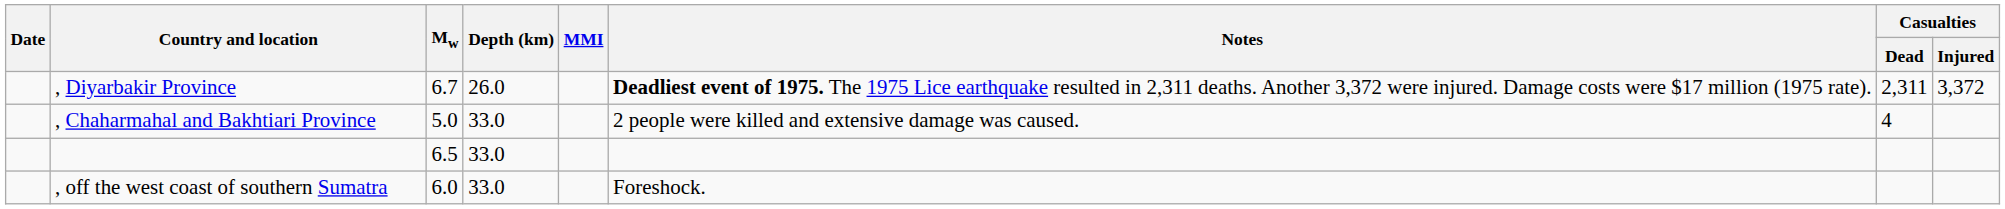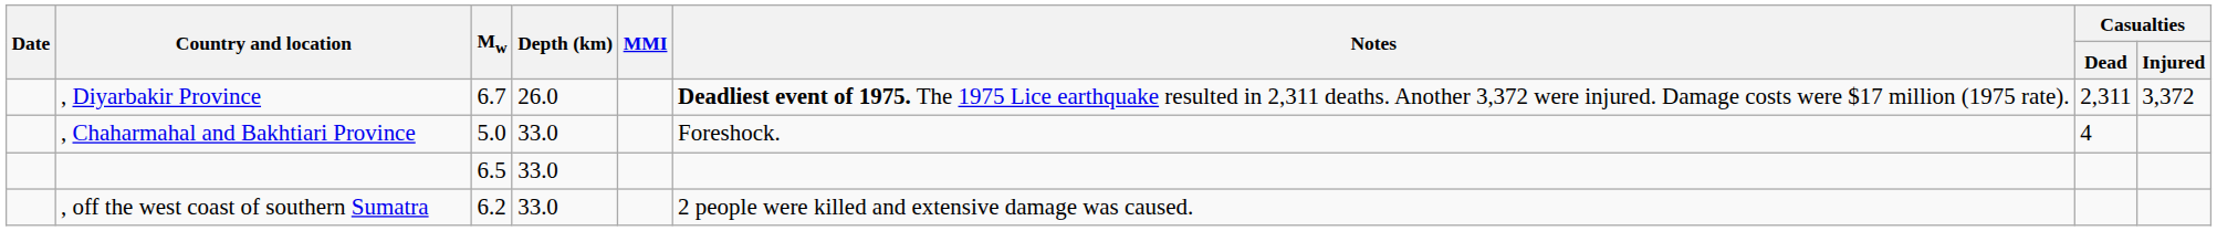 <table class="wikitable sortable sort-under" style="border:1px black; margin-left:1em;">
 <tr>
 <th rowspan="2"><small>Date</small></th>
 <th rowspan="2" style="width: 280px"><small>Country and location</small></th>
 <th rowspan="2"><small>M<sub>w</sub></small></th>
 <th rowspan="2"><small>Depth (km)</small></th>
 <th rowspan="2"><small><a href='#'>MMI</a></small></th>
 <th rowspan="2" class="unsortable"><small>Notes</small></th>
 <th colspan="2"><small>Casualties</small></th>
 </tr>
 <tr>
 <th><small>Dead</small></th>
 <th><small>Injured</small></th>
 </tr>
 <tr>
 <td></td>
 <td>, <a href='#'>Diyarbakir Province</a></td>
 <td>6.7</td>
 <td>26.0</td>
 <td></td>
 <td><strong>Deadliest event of 1975.</strong> The <a href='#'>1975 Lice earthquake</a> resulted in 2,311 deaths. Another 3,372 were injured. Damage costs were $17 million (1975 rate).</td>
 <td>2,311</td>
 <td>3,372</td>
 </tr>
 <tr>
 <td></td>
 <td>, <a href='#'>Chaharmahal and Bakhtiari Province</a></td>
 <td>5.0</td>
 <td>33.0</td>
 <td></td>
-<td>2 people were killed and extensive damage was caused.</td>
+<td>Foreshock.</td>
 <td>4</td>
 <td></td>
 </tr>
 <tr>
 <td></td>
 <td></td>
 <td>6.5</td>
 <td>33.0</td>
 <td></td>
 <td></td>
 <td></td>
 <td></td>
 </tr>
 <tr>
 <td></td>
 <td>, off the west coast of southern <a href='#'>Sumatra</a></td>
-<td>6.0</td>
+<td>6.2</td>
 <td>33.0</td>
 <td></td>
-<td>Foreshock.</td>
+<td>2 people were killed and extensive damage was caused.</td>
 <td></td>
 <td></td>
 </tr>
 </table>
